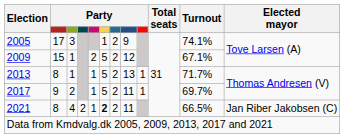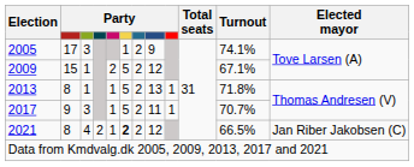 <table class="wikitable">
 <tr>
 <th rowspan="2">Election</th>
 <th colspan="8">Party</th>
 <th rowspan="2">Total<br>seats</th>
 <th rowspan="2">Turnout</th>
 <th rowspan="2">Elected<br>mayor</th>
 </tr>
 <tr>
 <td style="background:#B5211D;"><strong><a href='#'></a></strong></td>
 <td style="background:#89A920;"><strong><a href='#'></a></strong></td>
 <td style="background:#004450;"><strong><a href='#'></a></strong></td>
 <td style="background:#C9096C;"><strong><a href='#'></a></strong></td>
 <td style="background:#F4D44D;"><strong><a href='#'></a></strong></td>
 <td style="background:#236B8E;"><strong><a href='#'></a></strong></td>
 <td style="background:#254C85;"><strong><a href='#'></a></strong></td>
 <td style="background:#FF0000;"><strong><a href='#'></a></strong></td>
 </tr>
 <tr>
 <td><a href='#'>2005</a></td>
 <td>17</td>
 <td>3</td>
 <td style="background:#CDC9C9;" rowspan="4"></td>
 <td style="background:#CDC9C9;"></td>
 <td>1</td>
 <td>2</td>
 <td>9</td>
 <td style="background:#CDC9C9;" rowspan="2"></td>
 <td rowspan="5">31</td>
 <td>74.1%</td>
 <td rowspan="2"><a href='#'>Tove Larsen</a> (A)</td>
 </tr>
 <tr>
 <td><a href='#'>2009</a></td>
 <td>15</td>
 <td>1</td>
 <td>2</td>
 <td>5</td>
 <td>2</td>
 <td>12</td>
 <td>67.1%</td>
 </tr>
 <tr>
 <td><a href='#'>2013</a></td>
 <td>8</td>
 <td>1</td>
 <td>1</td>
 <td>5</td>
 <td>2</td>
 <td>13</td>
 <td>1</td>
-<td>71.7%</td>
+<td>71.8%</td>
 <td rowspan="2"><a href='#'>Thomas Andresen</a> (V)</td>
 </tr>
 <tr>
 <td><a href='#'>2017</a></td>
 <td>9</td>
-<td>2</td>
+<td>3</td>
 <td>1</td>
 <td>5</td>
 <td>2</td>
 <td>11</td>
 <td>1</td>
-<td>69.7%</td>
+<td>70.7%</td>
 </tr>
 <tr>
 <td><a href='#'>2021</a></td>
 <td>8</td>
 <td>4</td>
 <td>2</td>
 <td>1</td>
 <td><strong>2</strong></td>
 <td>2</td>
-<td>11</td>
+<td>12</td>
 <td style="background:#CDC9C9;"></td>
 <td>66.5%</td>
 <td>Jan Riber Jakobsen (C)</td>
 </tr>
 <tr>
 <td colspan="15">Data from Kmdvalg.dk 2005, 2009, 2013, 2017 and 2021</td>
 </tr>
 </table>
